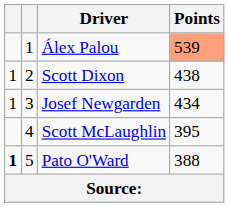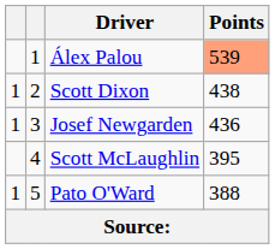 <table class="wikitable" style="font-size: 95%;">
 <tr>
 <th scope="col"></th>
 <th scope="col"></th>
 <th scope="col">Driver</th>
 <th scope="col">Points</th>
 </tr>
 <tr>
 <td align="left"></td>
 <td align="center">1</td>
 <td> <a href='#'>Álex Palou</a></td>
 <td align="left" style="background: lightsalmon;">539</td>
 </tr>
 <tr>
 <td align="left"> 1</td>
 <td align="center">2</td>
 <td> <a href='#'>Scott Dixon</a></td>
 <td align="left">438</td>
 </tr>
 <tr>
 <td align="left"> 1</td>
 <td align="center">3</td>
 <td> <a href='#'>Josef Newgarden</a></td>
-<td align="left">434</td>
+<td align="left">436</td>
 </tr>
 <tr>
 <td align="left"></td>
 <td align="center">4</td>
 <td> <a href='#'>Scott McLaughlin</a></td>
 <td align="left">395</td>
 </tr>
 <tr>
-<td align="left"><strong> 1</strong></td>
+<td align="left"> 1</td>
 <td align="center">5</td>
 <td> <a href='#'>Pato O'Ward</a></td>
 <td align="left">388</td>
 </tr>
 <tr>
 <th colspan=4>Source:</th>
 </tr>
 </table>
